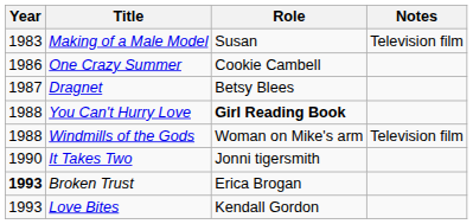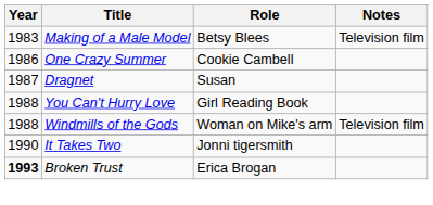 <table class="wikitable sortable">
 <tr>
 <th>Year</th>
 <th>Title</th>
 <th>Role</th>
 <th class="unsortable">Notes</th>
 </tr>
 <tr>
 <td>1983</td>
 <td><em><a href='#'>Making of a Male Model</a></em></td>
-<td>Susan</td>
+<td>Betsy Blees</td>
 <td>Television film</td>
 </tr>
 <tr>
 <td>1986</td>
 <td><em><a href='#'>One Crazy Summer</a></em></td>
 <td>Cookie Cambell</td>
 <td></td>
 </tr>
 <tr>
 <td>1987</td>
 <td><em><a href='#'>Dragnet</a></em></td>
-<td>Betsy Blees</td>
+<td>Susan</td>
 <td></td>
 </tr>
 <tr>
 <td>1988</td>
 <td><em><a href='#'>You Can't Hurry Love</a></em></td>
-<td><strong>Girl Reading Book</strong></td>
+<td>Girl Reading Book</td>
 <td></td>
 </tr>
 <tr>
 <td>1988</td>
 <td><em><a href='#'>Windmills of the Gods</a></em></td>
 <td>Woman on Mike's arm</td>
 <td>Television film</td>
 </tr>
 <tr>
 <td>1990</td>
 <td><em><a href='#'>It Takes Two</a></em></td>
 <td>Jonni tigersmith</td>
 <td></td>
 </tr>
 <tr>
 <td><strong>1993</strong></td>
 <td><em>Broken Trust</em></td>
 <td>Erica Brogan</td>
 <td></td>
 </tr>
-<tr>
-<td>1993</td>
-<td><em><a href='#'>Love Bites</a></em></td>
-<td>Kendall Gordon</td>
-<td></td>
-</tr>
 </table>
